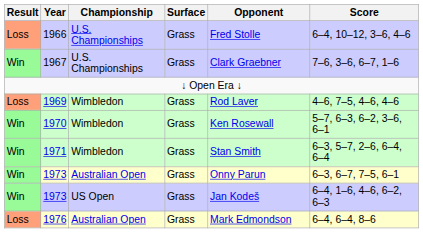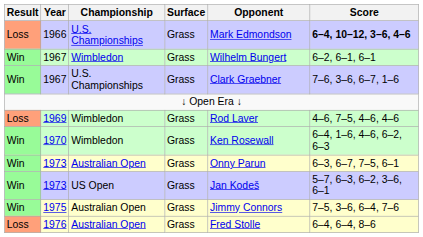 <table class="sortable wikitable">
 <tr>
 <th style="width:40px">Result</th>
 <th style="width:30px">Year</th>
 <th style="width:140px">Championship</th>
 <th style="width:50px">Surface</th>
 <th style="width:150px">Opponent</th>
 <th style="width:160px" class="unsortable">Score</th>
 </tr>
 <tr style="background:#ccf;">
 <td style="background:#ffa07a;">Loss</td>
 <td>1966</td>
 <td><a href='#'>U.S. Championships</a></td>
 <td>Grass</td>
-<td> <a href='#'>Fred Stolle</a></td>
-<td>6–4, 10–12, 3–6, 4–6</td>
+<td> <a href='#'>Mark Edmondson</a></td>
+<td><strong>6–4, 10–12, 3–6, 4–6</strong></td>
+</tr>
+<tr style="background:#cfc;">
+<td style="background:#98fb98;">Win</td>
+<td>1967</td>
+<td><a href='#'>Wimbledon</a></td>
+<td>Grass</td>
+<td> <a href='#'>Wilhelm Bungert</a></td>
+<td>6–2, 6–1, 6–1</td>
 </tr>
 <tr style="background:#ccf;">
 <td style="background:#98fb98;">Win</td>
 <td>1967</td>
 <td>U.S. Championships</td>
 <td>Grass</td>
 <td> <a href='#'>Clark Graebner</a></td>
 <td>7–6, 3–6, 6–7, 1–6</td>
 </tr>
 <tr>
 <td style="text-align:center;" colspan="6">↓ Open Era ↓</td>
 </tr>
 <tr style="background:#cfc;">
 <td style="background:#ffa07a;">Loss</td>
 <td><a href='#'>1969</a></td>
 <td>Wimbledon</td>
 <td>Grass</td>
 <td> <a href='#'>Rod Laver</a></td>
 <td>4–6, 7–5, 4–6, 4–6</td>
 </tr>
 <tr style="background:#cfc;">
 <td style="background:#98fb98;">Win</td>
 <td><a href='#'>1970</a></td>
 <td>Wimbledon</td>
 <td>Grass</td>
 <td> <a href='#'>Ken Rosewall</a></td>
-<td>5–7, 6–3, 6–2, 3–6, 6–1</td>
-</tr>
-<tr style="background:#cfc;">
-<td style="background:#98fb98;">Win</td>
-<td><a href='#'>1971</a></td>
-<td>Wimbledon</td>
-<td>Grass</td>
-<td> <a href='#'>Stan Smith</a></td>
-<td>6–3, 5–7, 2–6, 6–4, 6–4</td>
+<td>6–4, 1–6, 4–6, 6–2, 6–3</td>
 </tr>
 <tr style="background:#ffc;">
 <td style="background:#98fb98;">Win</td>
 <td><a href='#'>1973</a></td>
 <td><a href='#'>Australian Open</a></td>
 <td>Grass</td>
 <td> <a href='#'>Onny Parun</a></td>
 <td>6–3, 6–7, 7–5, 6–1</td>
 </tr>
 <tr style="background:#ccf;">
 <td style="background:#98fb98;">Win</td>
 <td><a href='#'>1973</a></td>
 <td>US Open</td>
 <td>Grass</td>
 <td> <a href='#'>Jan Kodeš</a></td>
-<td>6–4, 1–6, 4–6, 6–2, 6–3</td>
+<td>5–7, 6–3, 6–2, 3–6, 6–1</td>
+</tr>
+<tr style="background:#ffc;">
+<td style="background:#98fb98;">Win</td>
+<td><a href='#'>1975</a></td>
+<td>Australian Open</td>
+<td>Grass</td>
+<td> <a href='#'>Jimmy Connors</a></td>
+<td>7–5, 3–6, 6–4, 7–6</td>
 </tr>
 <tr style="background:#ffc;">
 <td style="background:#ffa07a;">Loss</td>
 <td><a href='#'>1976</a></td>
 <td><a href='#'>Australian Open</a></td>
 <td>Grass</td>
-<td> <a href='#'>Mark Edmondson</a></td>
+<td> <a href='#'>Fred Stolle</a></td>
 <td>6–4, 6–4, 8–6</td>
 </tr>
 </table>
